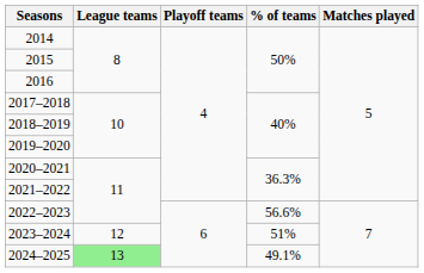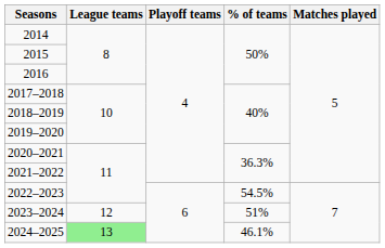 <table class="wikitable sortable" style="text-align: center">
 <tr>
 <th>Seasons</th>
 <th>League teams</th>
 <th>Playoff teams</th>
 <th>% of teams</th>
 <th>Matches played</th>
 </tr>
 <tr>
 <td>2014</td>
 <td rowspan="3">8</td>
 <td rowspan="8">4</td>
 <td rowspan="3">50%</td>
 <td rowspan="8">5</td>
 </tr>
 <tr>
 <td>2015</td>
 </tr>
 <tr>
 <td>2016</td>
 </tr>
 <tr>
 <td>2017–2018</td>
 <td rowspan="3">10</td>
 <td rowspan="3">40%</td>
 </tr>
 <tr>
 <td>2018–2019</td>
 </tr>
 <tr>
 <td>2019–2020</td>
 </tr>
 <tr>
 <td>2020–2021</td>
 <td rowspan="3">11</td>
 <td rowspan="2">36.3%</td>
 </tr>
 <tr>
 <td>2021–2022</td>
 </tr>
 <tr>
 <td>2022–2023</td>
 <td rowspan="3">6</td>
-<td>56.6%</td>
+<td>54.5%</td>
 <td rowspan="3">7</td>
 </tr>
 <tr>
 <td>2023–2024</td>
 <td>12</td>
 <td>51%</td>
 </tr>
 <tr>
 <td>2024–2025</td>
 <td style="background: lightgreen;">13</td>
-<td>49.1%</td>
+<td>46.1%</td>
 </tr>
 </table>
